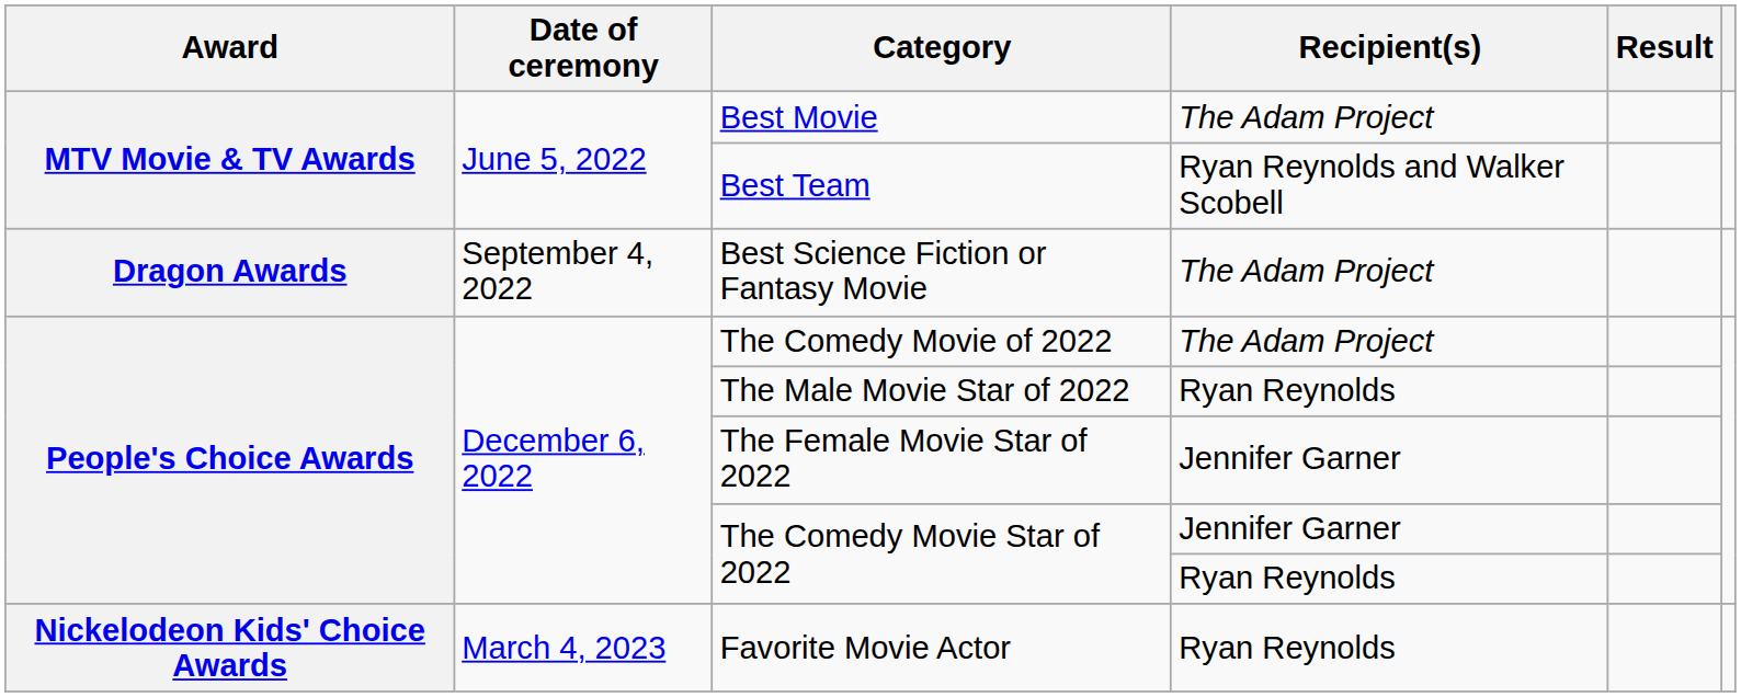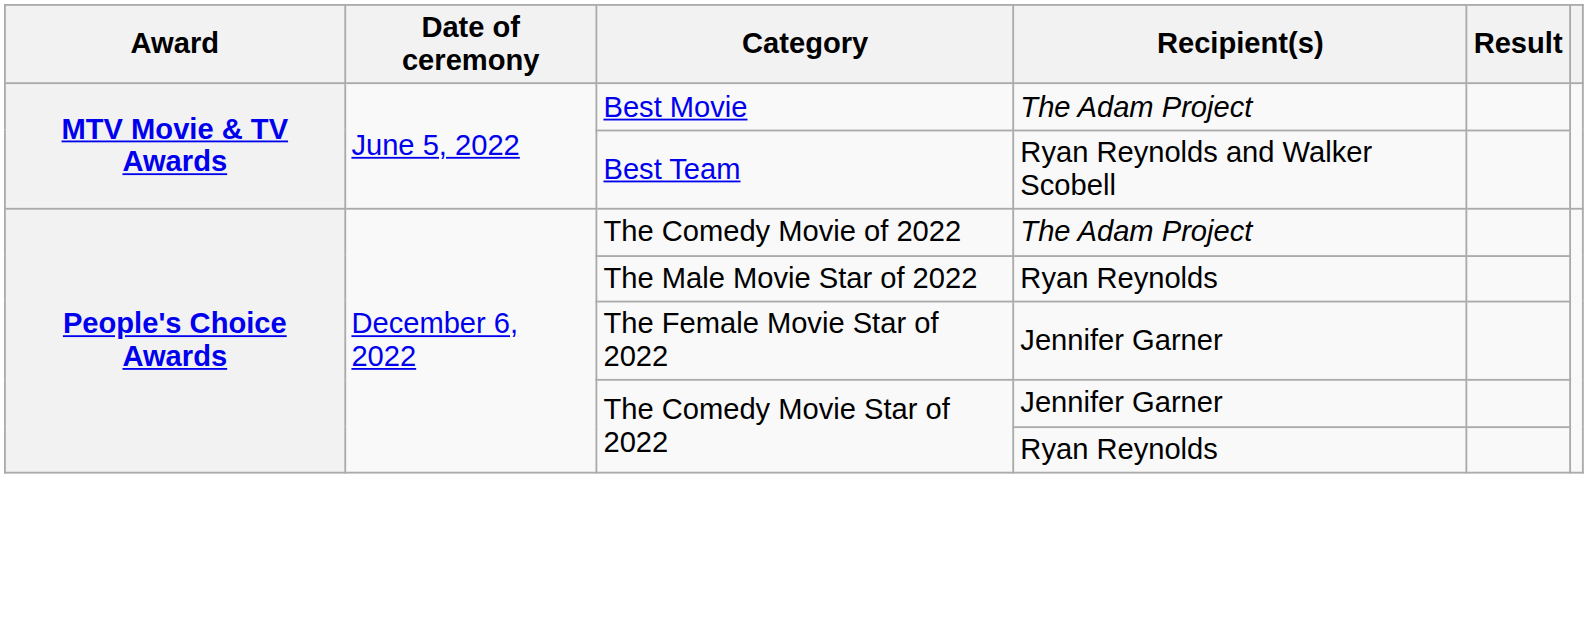 <table class="wikitable unsortable plainrowheaders">
 <tr>
 <th scope="col">Award</th>
 <th scope="col">Date of ceremony</th>
 <th scope="col">Category</th>
 <th scope="col">Recipient(s)</th>
 <th scope="col">Result</th>
 <th scope="col" class="unsortable"></th>
 </tr>
 <tr>
 <th scope="rowgroup" style="text-align: center;" rowspan="2"><a href='#'>MTV Movie & TV Awards</a></th>
 <td rowspan="2"><a href='#'>June 5, 2022</a></td>
 <td><a href='#'>Best Movie</a></td>
 <td><em>The Adam Project</em></td>
 <td></td>
 <td style="text-align:center;" rowspan="2"></td>
 </tr>
 <tr>
 <td><a href='#'>Best Team</a></td>
 <td>Ryan Reynolds and Walker Scobell</td>
 <td></td>
-</tr>
-<tr>
-<th scope="row" style="text-align: center;"><a href='#'>Dragon Awards</a></th>
-<td>September 4, 2022</td>
-<td>Best Science Fiction or Fantasy Movie</td>
-<td><em>The Adam Project</em></td>
-<td></td>
-<td style="text-align:center;"></td>
 </tr>
 <tr>
 <th scope="rowgroup" style="text-align: center;" rowspan="5"><a href='#'>People's Choice Awards</a></th>
 <td rowspan="5"><a href='#'>December 6, 2022</a></td>
 <td>The Comedy Movie of 2022</td>
 <td><em>The Adam Project</em></td>
 <td></td>
 <td rowspan="5" style="text-align: center;"></td>
 </tr>
 <tr>
 <td>The Male Movie Star of 2022</td>
 <td>Ryan Reynolds</td>
 <td></td>
 </tr>
 <tr>
 <td>The Female Movie Star of 2022</td>
 <td>Jennifer Garner</td>
 <td></td>
 </tr>
 <tr>
 <td rowspan="2">The Comedy Movie Star of 2022</td>
 <td>Jennifer Garner</td>
 <td></td>
 </tr>
 <tr>
 <td>Ryan Reynolds</td>
 <td></td>
 </tr>
-<tr>
-<th scope="row" style="text-align: center;"><a href='#'>Nickelodeon Kids' Choice Awards</a></th>
-<td><a href='#'>March 4, 2023</a></td>
-<td>Favorite Movie Actor</td>
-<td>Ryan Reynolds</td>
-<td></td>
-<td style="text-align:center;"></td>
-</tr>
 </table>
